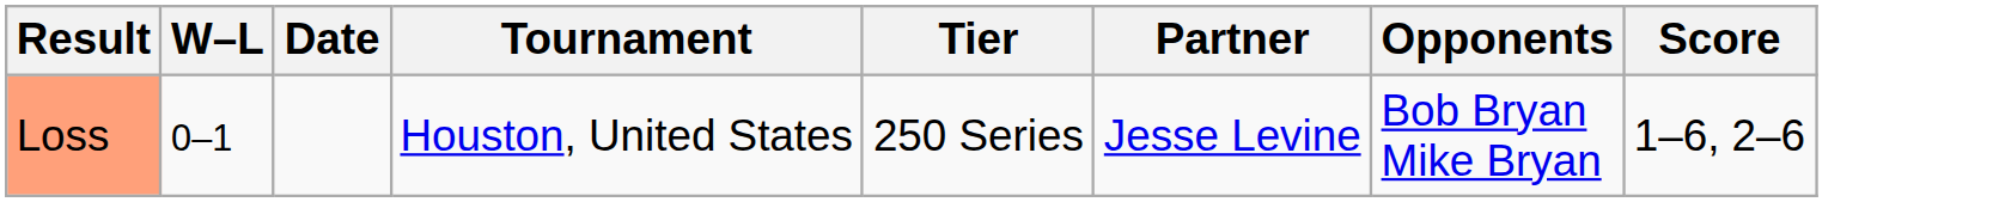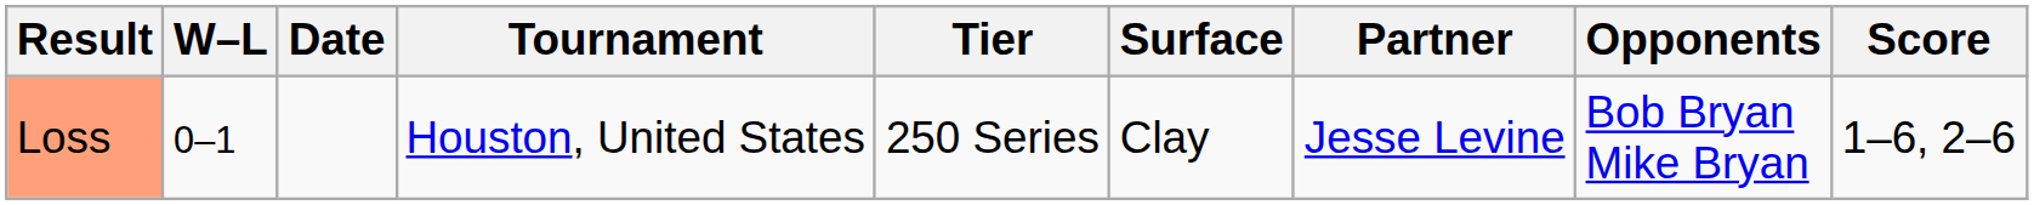 <table class="sortable wikitable">
 <tr>
 <th>Result</th>
 <th class="unsortable">W–L</th>
 <th>Date</th>
 <th>Tournament</th>
 <th>Tier</th>
+<th>Surface</th>
 <th>Partner</th>
 <th>Opponents</th>
 <th class="unsortable">Score</th>
 </tr>
 <tr>
 <td style="background:#ffa07a;">Loss</td>
 <td><small>0–1</small></td>
 <td><a href='#'></a></td>
 <td><a href='#'>Houston</a>, United States</td>
 <td>250 Series</td>
+<td>Clay</td>
 <td> <a href='#'>Jesse Levine</a></td>
 <td> <a href='#'>Bob Bryan</a> <br>  <a href='#'>Mike Bryan</a></td>
 <td>1–6, 2–6</td>
 </tr>
 </table>
